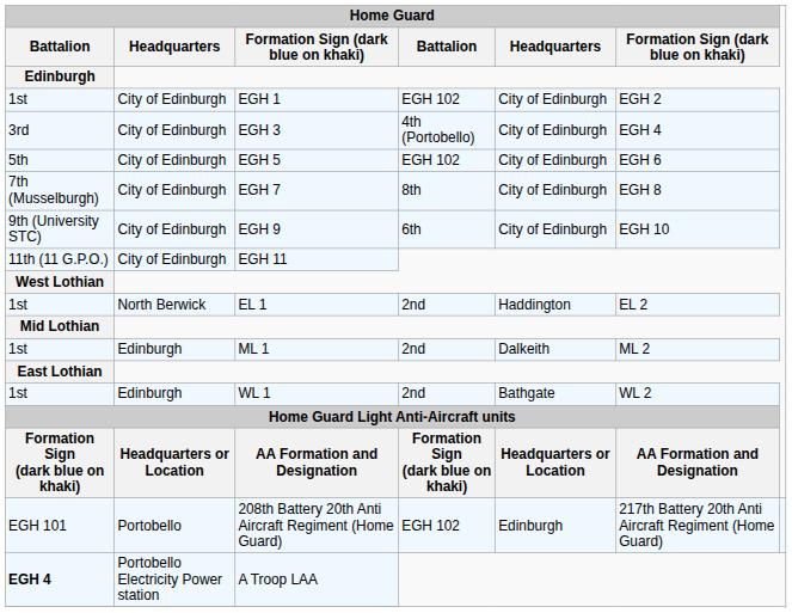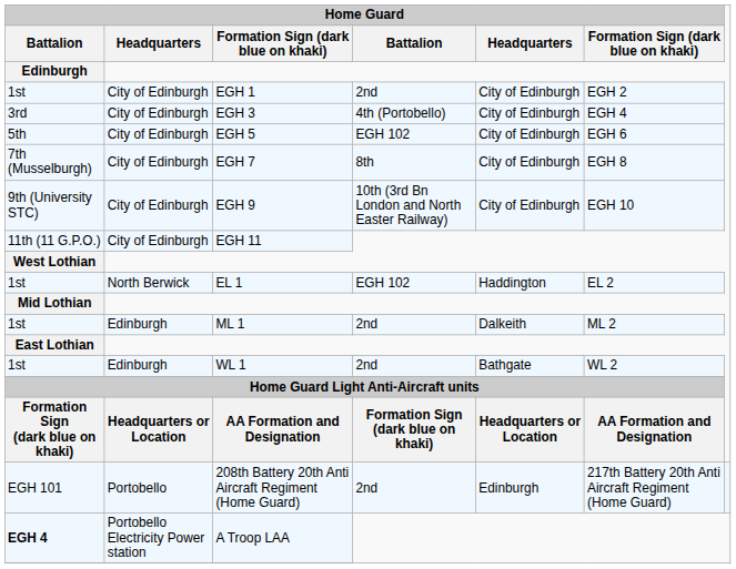 <table class="wikitable" style="width:100%;">
 <tr>
 <th colspan="6" style="background:#ccc;">Home Guard</th>
 </tr>
 <tr>
 <th>Battalion</th>
 <th>Headquarters</th>
 <th>Formation Sign (dark blue on khaki)</th>
 <th>Battalion</th>
 <th>Headquarters</th>
 <th>Formation Sign (dark blue on khaki)</th>
 </tr>
 <tr>
 <th>Edinburgh</th>
 </tr>
 <tr style="background:#f0f8ff;">
 <td>1st</td>
 <td>City of Edinburgh</td>
 <td>EGH 1</td>
-<td>EGH 102</td>
+<td>2nd</td>
 <td>City of Edinburgh</td>
 <td>EGH 2</td>
 </tr>
 <tr style="background:#f0f8ff;">
 <td>3rd</td>
 <td>City of Edinburgh</td>
 <td>EGH 3</td>
 <td>4th (Portobello)</td>
 <td>City of Edinburgh</td>
 <td>EGH 4</td>
 </tr>
 <tr style="background:#f0f8ff;">
 <td>5th</td>
 <td>City of Edinburgh</td>
 <td>EGH 5</td>
 <td>EGH 102</td>
 <td>City of Edinburgh</td>
 <td>EGH 6</td>
 </tr>
 <tr style="background:#f0f8ff;">
 <td>7th (Musselburgh)</td>
 <td>City of Edinburgh</td>
 <td>EGH 7</td>
 <td>8th</td>
 <td>City of Edinburgh</td>
 <td>EGH 8</td>
 </tr>
 <tr style="background:#f0f8ff;">
 <td>9th (University STC)</td>
 <td>City of Edinburgh</td>
 <td>EGH 9</td>
-<td>6th</td>
+<td>10th (3rd Bn London and North Easter Railway)</td>
 <td>City of Edinburgh</td>
 <td>EGH 10</td>
 </tr>
 <tr style="background:#f0f8ff;">
 <td>11th (11 G.P.O.)</td>
 <td>City of Edinburgh</td>
 <td>EGH 11</td>
 </tr>
 <tr>
 <th>West Lothian</th>
 </tr>
 <tr style="background:#f0f8ff;">
 <td>1st</td>
 <td>North Berwick</td>
 <td>EL 1</td>
-<td>2nd</td>
+<td>EGH 102</td>
 <td>Haddington</td>
 <td>EL 2</td>
 </tr>
 <tr>
 <th>Mid Lothian</th>
 </tr>
 <tr style="background:#f0f8ff;">
 <td>1st</td>
 <td>Edinburgh</td>
 <td>ML 1</td>
 <td>2nd</td>
 <td>Dalkeith</td>
 <td>ML 2</td>
 </tr>
 <tr>
 <th>East Lothian</th>
 </tr>
 <tr style="background:#f0f8ff;">
 <td>1st</td>
 <td>Edinburgh</td>
 <td>WL 1</td>
 <td>2nd</td>
 <td>Bathgate</td>
 <td>WL 2</td>
 </tr>
 <tr>
 <th colspan="6" style="background:#ccc;">Home Guard Light Anti-Aircraft units</th>
 </tr>
 <tr>
 <th>Formation Sign<br> (dark blue on khaki)</th>
 <th>Headquarters or Location</th>
 <th>AA Formation and Designation</th>
 <th>Formation Sign<br> (dark blue on khaki)</th>
 <th>Headquarters or Location</th>
 <th>AA Formation and Designation</th>
 </tr>
 <tr style="background:#f0f8ff;">
 <td>EGH 101</td>
 <td>Portobello</td>
 <td>208th Battery 20th Anti Aircraft Regiment (Home Guard)</td>
-<td>EGH 102</td>
+<td>2nd</td>
 <td>Edinburgh</td>
 <td>217th Battery 20th Anti Aircraft Regiment (Home Guard)</td>
 <td></td>
 </tr>
 <tr style="background:#f0f8ff;">
 <td><strong>EGH 4</strong></td>
 <td>Portobello <br> Electricity Power station</td>
 <td>A Troop LAA</td>
 </tr>
 <tr>
 </tr>
 </table>
